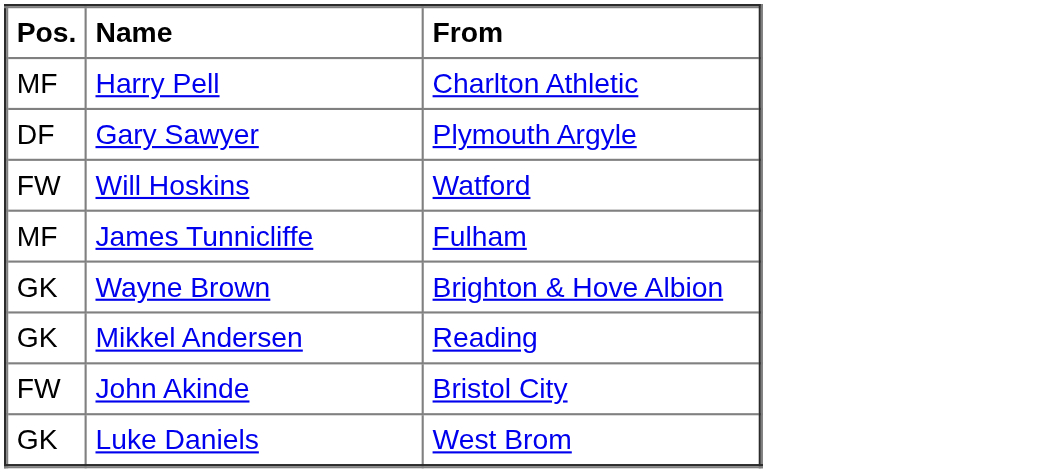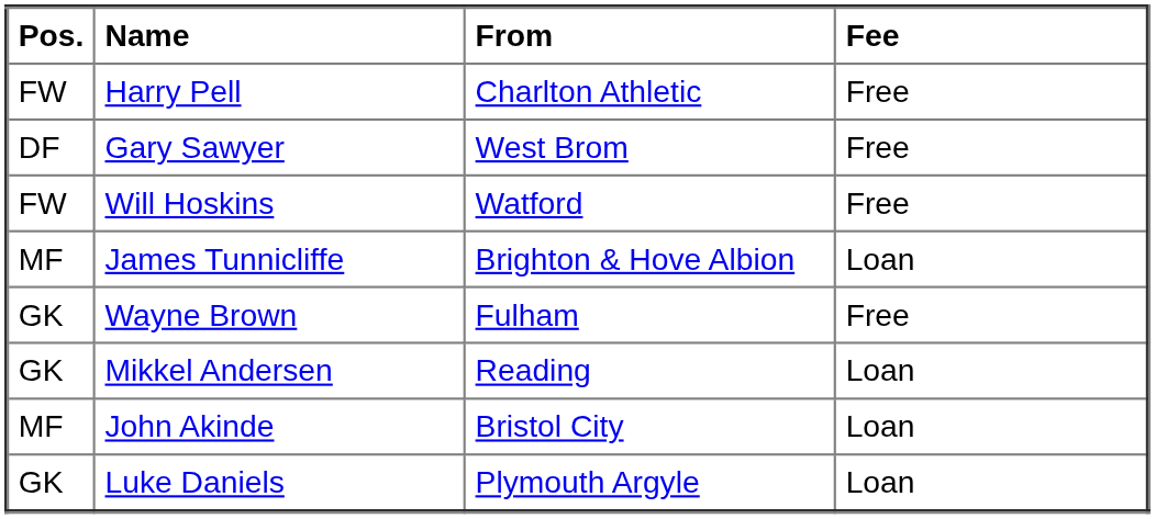 <table border="2" cellpadding="4" style="border-collapse:collapse; text-align:left; font-size:smaller">
 <tr style="background:#yellow">
 <th><span> Pos.</span></th>
 <th width=150><span> Name</span></th>
 <th width=150><span> From</span></th>
+<th width=125><span> Fee</span></th>
 </tr>
 <tr>
-<td>MF</td>
+<td>FW</td>
 <td><a href='#'>Harry Pell</a></td>
 <td><a href='#'>Charlton Athletic</a></td>
+<td>Free</td>
 </tr>
 <tr>
 <td>DF</td>
 <td><a href='#'>Gary Sawyer</a></td>
-<td><a href='#'>Plymouth Argyle</a></td>
+<td><a href='#'>West Brom</a></td>
+<td>Free</td>
 </tr>
 <tr>
 <td>FW</td>
 <td><a href='#'>Will Hoskins</a></td>
 <td><a href='#'>Watford</a></td>
+<td>Free</td>
 </tr>
 <tr>
 <td>MF</td>
 <td><a href='#'>James Tunnicliffe</a></td>
-<td><a href='#'>Fulham</a></td>
+<td><a href='#'>Brighton & Hove Albion</a></td>
+<td>Loan</td>
 </tr>
 <tr>
 <td>GK</td>
 <td><a href='#'>Wayne Brown</a></td>
-<td><a href='#'>Brighton & Hove Albion</a></td>
+<td><a href='#'>Fulham</a></td>
+<td>Free</td>
 </tr>
 <tr>
 <td>GK</td>
 <td><a href='#'>Mikkel Andersen</a></td>
 <td><a href='#'>Reading</a></td>
+<td>Loan</td>
 </tr>
 <tr>
-<td>FW</td>
+<td>MF</td>
 <td><a href='#'>John Akinde</a></td>
 <td><a href='#'>Bristol City</a></td>
+<td>Loan</td>
 </tr>
 <tr>
 <td>GK</td>
 <td><a href='#'>Luke Daniels</a></td>
-<td><a href='#'>West Brom</a></td>
+<td><a href='#'>Plymouth Argyle</a></td>
+<td>Loan</td>
 </tr>
 </table>
